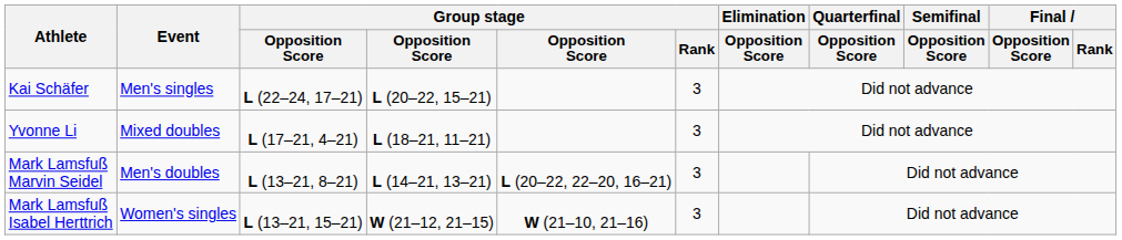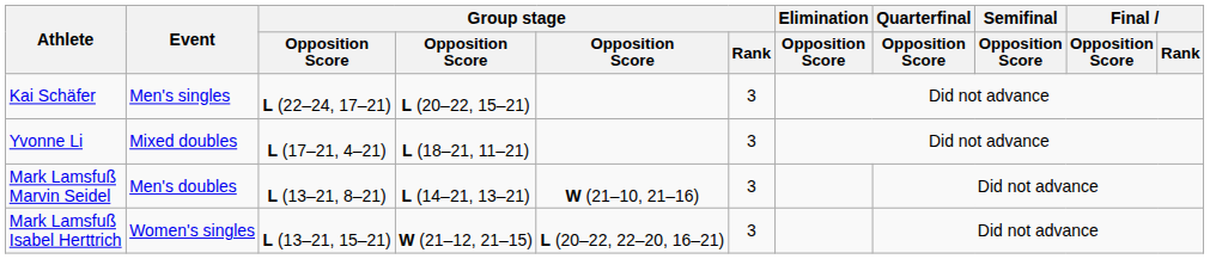 <table class="wikitable" style="font-size:90%">
 <tr>
 <th rowspan=2>Athlete</th>
 <th rowspan=2>Event</th>
 <th colspan=4>Group stage</th>
 <th>Elimination</th>
 <th>Quarterfinal</th>
 <th>Semifinal</th>
 <th colspan=2>Final / </th>
 </tr>
 <tr style="font-size:95%">
 <th>Opposition<br>Score</th>
 <th>Opposition<br>Score</th>
 <th>Opposition<br>Score</th>
 <th>Rank</th>
 <th>Opposition<br>Score</th>
 <th>Opposition<br>Score</th>
 <th>Opposition<br>Score</th>
 <th>Opposition<br>Score</th>
 <th>Rank</th>
 </tr>
 <tr align=center>
 <td align=left><a href='#'>Kai Schäfer</a></td>
 <td align=left><a href='#'>Men's singles</a></td>
 <td><br><strong>L</strong> (22–24, 17–21)</td>
 <td><br><strong>L</strong> (20–22, 15–21)</td>
 <td></td>
 <td>3</td>
 <td colspan=5>Did not advance</td>
 </tr>
 <tr align=center>
 <td align=left><a href='#'>Yvonne Li</a></td>
 <td align=left><a href='#'>Mixed doubles</a></td>
 <td><br><strong>L</strong> (17–21, 4–21)</td>
 <td><br><strong>L</strong> (18–21, 11–21)</td>
 <td></td>
 <td>3</td>
 <td colspan=5>Did not advance</td>
 </tr>
 <tr align=center>
 <td align=left><a href='#'>Mark Lamsfuß</a><br><a href='#'>Marvin Seidel</a></td>
 <td align=left><a href='#'>Men's doubles</a></td>
 <td><br><strong>L</strong> (13–21, 8–21)</td>
 <td><br><strong>L</strong> (14–21, 13–21)</td>
-<td><br><strong>L</strong> (20–22, 22–20, 16–21)</td>
+<td><br><strong>W</strong> (21–10, 21–16)</td>
 <td>3</td>
 <td></td>
 <td colspan=4>Did not advance</td>
 </tr>
 <tr align=center>
 <td align=left><a href='#'>Mark Lamsfuß</a><br><a href='#'>Isabel Herttrich</a></td>
 <td align=left><a href='#'>Women's singles</a></td>
 <td><br><strong>L</strong> (13–21, 15–21)</td>
 <td><br><strong>W</strong> (21–12, 21–15)</td>
-<td><br><strong>W</strong> (21–10, 21–16)</td>
+<td><br><strong>L</strong> (20–22, 22–20, 16–21)</td>
 <td>3</td>
 <td></td>
 <td colspan=4>Did not advance</td>
 </tr>
 </table>
